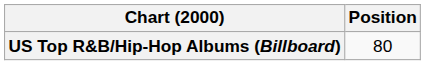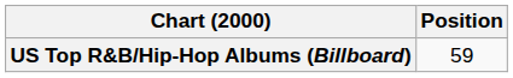 <table class="wikitable plainrowheaders" style="text-align:center">
 <tr>
 <th scope="col">Chart (2000)</th>
 <th scope="col">Position</th>
 </tr>
 <tr>
 <th scope="row">US Top R&B/Hip-Hop Albums (<em>Billboard</em>)</th>
-<td>80</td>
+<td>59</td>
 </tr>
 </table>
